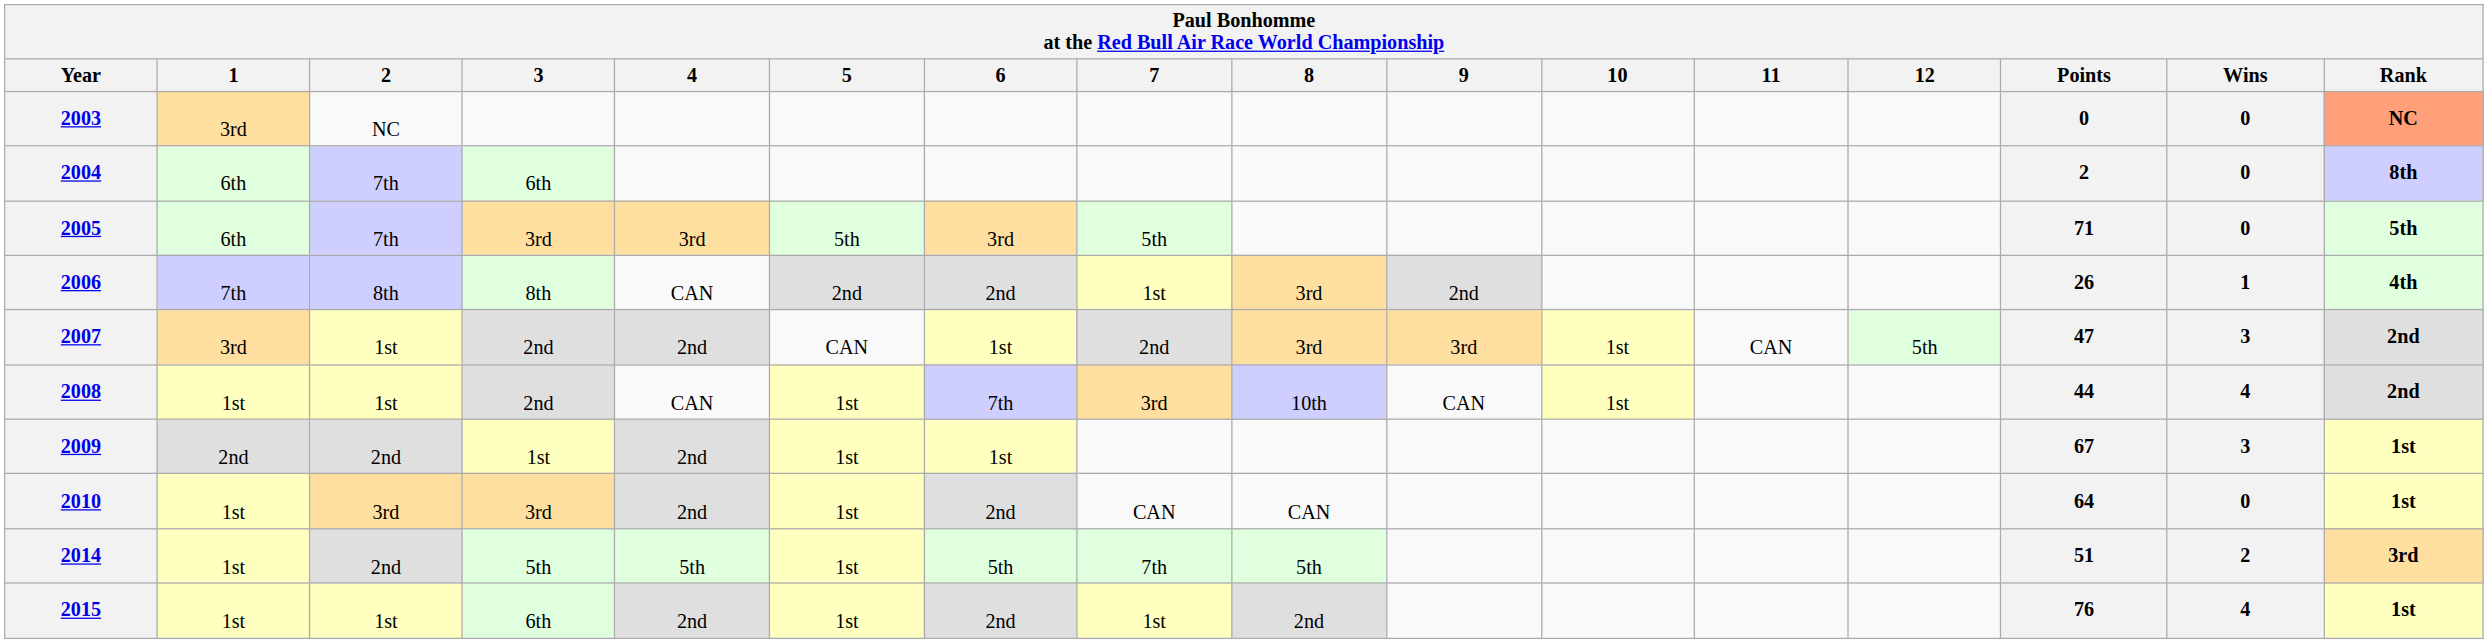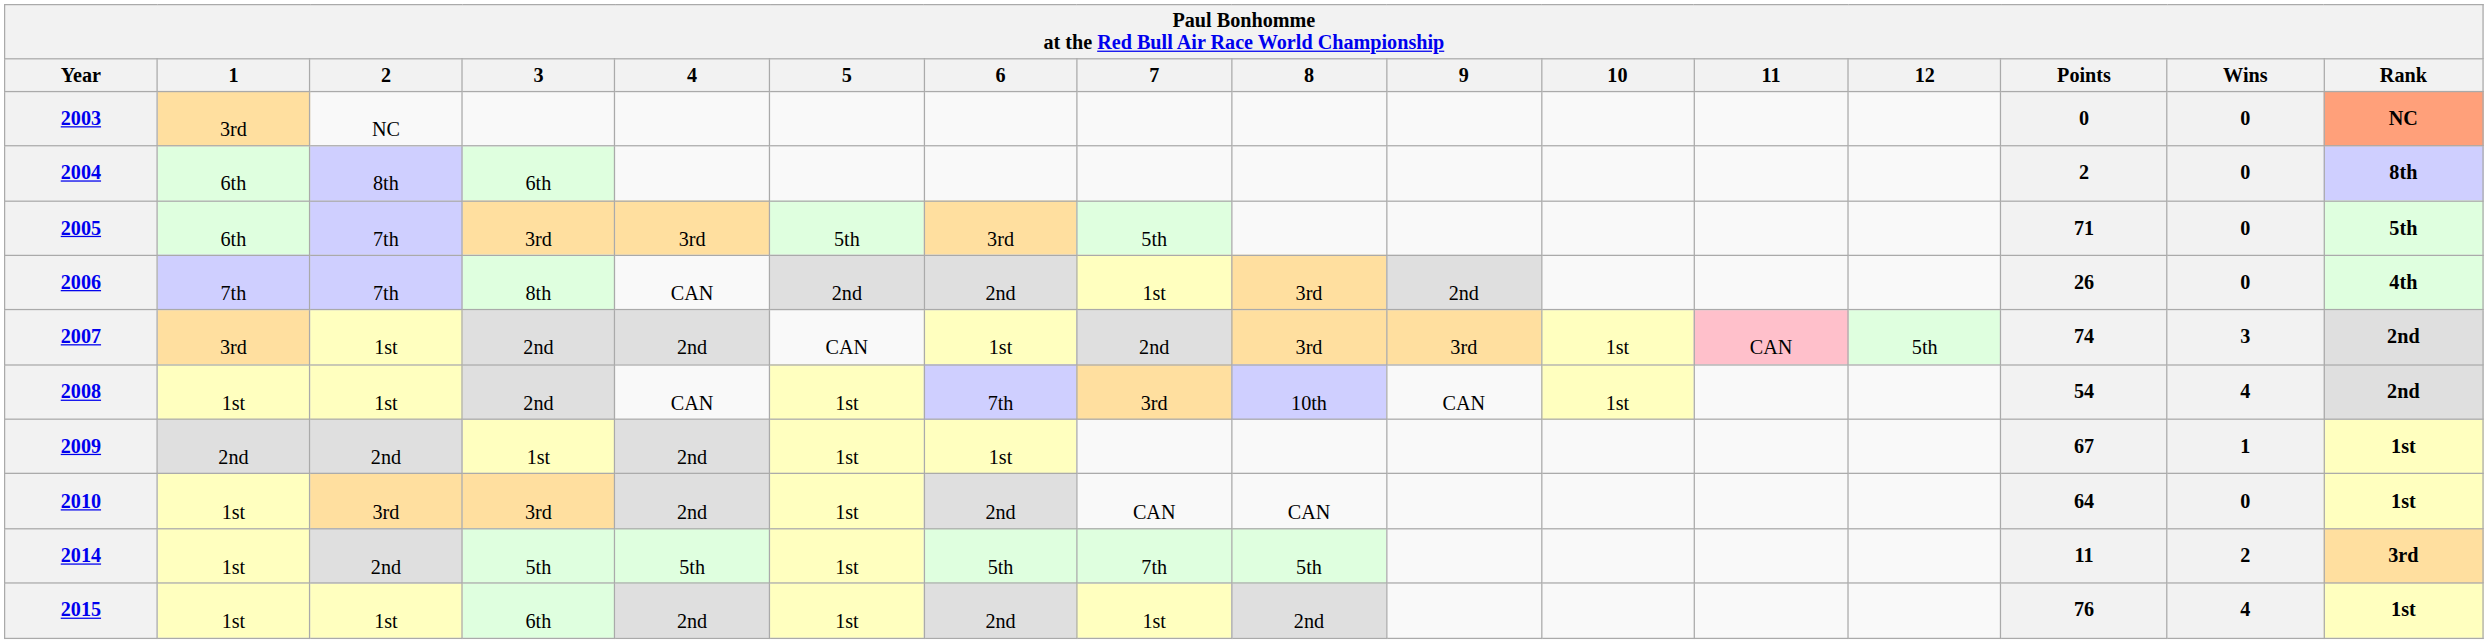 <table class="wikitable">
 <tr>
 <th colspan=16 align=center> Paul Bonhomme<br>at the <a href='#'>Red Bull Air Race World Championship</a></th>
 </tr>
 <tr>
 <th width="2%">Year</th>
 <th width="2%">1</th>
 <th width="2%">2</th>
 <th width="2%">3</th>
 <th width="2%">4</th>
 <th width="2%">5</th>
 <th width="2%">6</th>
 <th width="2%">7</th>
 <th width="2%">8</th>
 <th width="2%">9</th>
 <th width="2%">10</th>
 <th width="2%">11</th>
 <th width="2%">12</th>
 <th width="2%">Points</th>
 <th width="2%">Wins</th>
 <th width="2%">Rank</th>
 </tr>
 <tr align=center>
 <th><a href='#'>2003</a></th>
 <td style="background:#ffdf9f;"><br>3rd</td>
 <td><br>NC</td>
 <td></td>
 <td></td>
 <td></td>
 <td></td>
 <td></td>
 <td></td>
 <td></td>
 <td></td>
 <td></td>
 <td></td>
 <th>0</th>
 <th>0</th>
 <td style="background: lightsalmon;"><strong>NC</strong></td>
 </tr>
 <tr align=center>
 <th><a href='#'>2004</a></th>
 <td style="background:#dfffdf;"><br>6th</td>
-<td style="background:#cfcfff;"><br>7th</td>
+<td style="background:#cfcfff;"><br>8th</td>
 <td style="background:#dfffdf;"><br>6th</td>
 <td></td>
 <td></td>
 <td></td>
 <td></td>
 <td></td>
 <td></td>
 <td></td>
 <td></td>
 <td></td>
 <th>2</th>
 <th>0</th>
 <td style="background:#cfcfff;"><strong>8th</strong></td>
 </tr>
 <tr align=center>
 <th><a href='#'>2005</a></th>
 <td style="background:#dfffdf;"><br>6th</td>
 <td style="background:#cfcfff;"><br>7th</td>
 <td style="background:#ffdf9f;"><br>3rd</td>
 <td style="background:#ffdf9f;"><br>3rd</td>
 <td style="background:#dfffdf;"><br>5th</td>
 <td style="background:#ffdf9f;"><br>3rd</td>
 <td style="background:#dfffdf;"><br>5th</td>
 <td></td>
 <td></td>
 <td></td>
 <td></td>
 <td></td>
 <th>71</th>
 <th>0</th>
 <td style="background:#dfffdf;"><strong>5th</strong></td>
 </tr>
 <tr align=center>
 <th><a href='#'>2006</a></th>
 <td style="background:#cfcfff;"><br>7th</td>
-<td style="background:#cfcfff;"><br>8th</td>
+<td style="background:#cfcfff;"><br>7th</td>
 <td style="background:#dfffdf;"><br>8th</td>
 <td><br>CAN</td>
 <td style="background:#dfdfdf;"><br>2nd</td>
 <td style="background:#dfdfdf;"><br>2nd</td>
 <td style="background:#ffffbf;"><br>1st</td>
 <td style="background:#ffdf9f;"><br>3rd</td>
 <td style="background:#dfdfdf;"><br>2nd</td>
 <td></td>
 <td></td>
 <td></td>
 <th>26</th>
-<th>1</th>
+<th>0</th>
 <td style="background:#dfffdf;"><strong>4th</strong></td>
 </tr>
 <tr align=center>
 <th><a href='#'>2007</a></th>
 <td style="background:#ffdf9f;"><br>3rd</td>
 <td style="background:#ffffbf;"><br>1st</td>
 <td style="background:#dfdfdf;"><br>2nd</td>
 <td style="background:#dfdfdf;"><br>2nd</td>
 <td><br>CAN</td>
 <td style="background:#ffffbf;"><br>1st</td>
 <td style="background:#dfdfdf;"><br>2nd</td>
 <td style="background:#ffdf9f;"><br>3rd</td>
 <td style="background:#ffdf9f;"><br>3rd</td>
 <td style="background:#ffffbf;"><br>1st</td>
-<td><br>CAN</td>
+<td style="background: pink;"><br>CAN</td>
 <td style="background:#dfffdf;"><br>5th</td>
-<th>47</th>
+<th>74</th>
 <th>3</th>
 <td style="background:#dfdfdf;"><strong>2nd</strong></td>
 </tr>
 <tr align=center>
 <th><a href='#'>2008</a></th>
 <td style="background:#ffffbf;"><br>1st</td>
 <td style="background:#ffffbf;"><br>1st</td>
 <td style="background:#dfdfdf;"><br>2nd</td>
 <td><br>CAN</td>
 <td style="background:#ffffbf;"><br>1st</td>
 <td style="background:#cfcfff;"><br>7th</td>
 <td style="background:#ffdf9f;"><br>3rd</td>
 <td style="background:#cfcfff;"><br>10th</td>
 <td><br>CAN</td>
 <td style="background:#ffffbf;"><br>1st</td>
 <td></td>
 <td></td>
-<th>44</th>
+<th>54</th>
 <th>4</th>
 <td style="background:#dfdfdf;"><strong>2nd</strong></td>
 </tr>
 <tr align=center>
 <th><a href='#'>2009</a></th>
 <td style="background:#dfdfdf;"><br>2nd</td>
 <td style="background:#dfdfdf;"><br>2nd</td>
 <td style="background:#ffffbf;"><br>1st</td>
 <td style="background:#dfdfdf;"><br>2nd</td>
 <td style="background:#ffffbf;"><br>1st</td>
 <td style="background:#ffffbf;"><br>1st</td>
 <td></td>
 <td></td>
 <td></td>
 <td></td>
 <td></td>
 <td></td>
 <th>67</th>
-<th>3</th>
+<th>1</th>
 <td style="background:#ffffbf;"><strong>1st</strong></td>
 </tr>
 <tr align=center>
 <th><a href='#'>2010</a></th>
 <td style="background:#ffffbf;"><br>1st</td>
 <td style="background:#ffdf9f;"><br>3rd</td>
 <td style="background:#ffdf9f;"><br>3rd</td>
 <td style="background:#dfdfdf;"><br>2nd</td>
 <td style="background:#ffffbf;"><br>1st</td>
 <td style="background:#dfdfdf;"><br>2nd</td>
 <td><br>CAN</td>
 <td><br>CAN</td>
 <td></td>
 <td></td>
 <td></td>
 <td></td>
 <th>64</th>
 <th>0</th>
 <td style="background:#ffffbf;"><strong>1st</strong></td>
 </tr>
 <tr align=center>
 <th><a href='#'>2014</a></th>
 <td style="background:#ffffbf;"><br>1st</td>
 <td style="background:#dfdfdf;"><br>2nd</td>
 <td style="background:#dfffdf;"><br>5th</td>
 <td style="background:#dfffdf;"><br>5th</td>
 <td style="background:#ffffbf;"><br>1st</td>
 <td style="background:#dfffdf;"><br>5th</td>
 <td style="background:#dfffdf;"><br>7th</td>
 <td style="background:#dfffdf;"><br>5th</td>
 <td></td>
 <td></td>
 <td></td>
 <td></td>
-<th>51</th>
+<th>11</th>
 <th>2</th>
 <td style="background:#ffdf9f;"><strong>3rd</strong></td>
 </tr>
 <tr align=center>
 <th><a href='#'>2015</a></th>
 <td style="background:#ffffbf;"><br>1st</td>
 <td style="background:#ffffbf;"><br>1st</td>
 <td style="background:#dfffdf;"><br>6th</td>
 <td style="background:#dfdfdf;"><br>2nd</td>
 <td style="background:#ffffbf;"><br>1st</td>
 <td style="background:#dfdfdf;"><br>2nd</td>
 <td style="background:#ffffbf;"><br>1st</td>
 <td style="background:#dfdfdf;"><br>2nd</td>
 <td></td>
 <td></td>
 <td></td>
 <td></td>
 <th>76</th>
 <th>4</th>
 <td style="background:#ffffbf;"><strong>1st</strong></td>
 </tr>
 </table>
